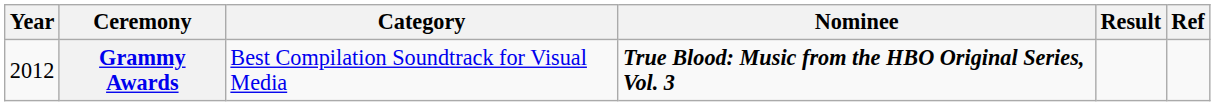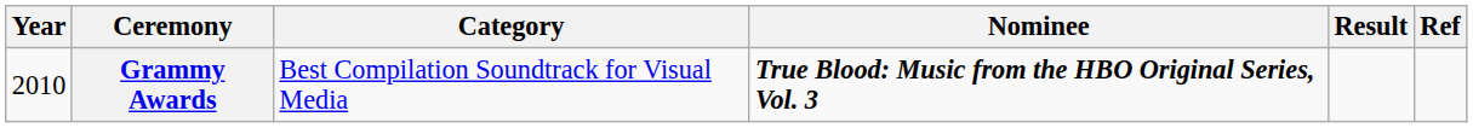 <table class="wikitable plainrowheaders sortable">
 <tr>
 <th scope="col">Year</th>
 <th scope="col">Ceremony</th>
 <th scope="col">Category</th>
 <th scope="col">Nominee</th>
 <th scope="col">Result</th>
 <th scope="col" class="unsortable">Ref</th>
 </tr>
 <tr>
-<td align="center">2012</td>
+<td align="center">2010</td>
 <th scope="row"><a href='#'>Grammy Awards</a></th>
 <td><a href='#'>Best Compilation Soundtrack for Visual Media</a></td>
 <td><strong><em>True Blood: Music from the HBO Original Series, Vol. 3</em></strong></td>
 <td></td>
 <td align="center"></td>
 </tr>
 </table>
